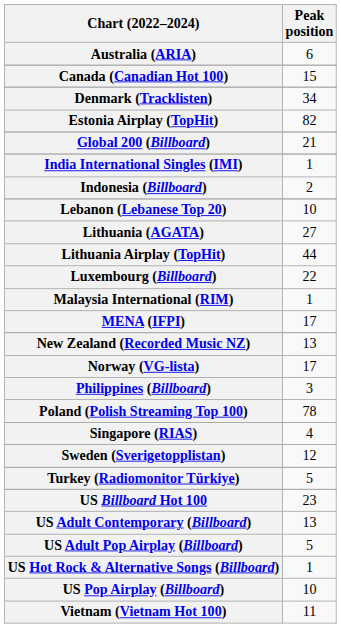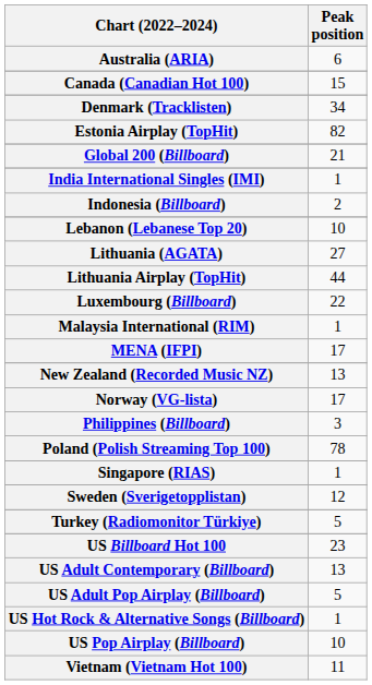 <table class="wikitable sortable plainrowheaders" style="text-align:center;">
 <tr>
 <th scope="col">Chart (2022–2024)</th>
 <th scope="col">Peak<br>position</th>
 </tr>
 <tr>
 <th scope="row">Australia (<a href='#'>ARIA</a>)</th>
 <td>6</td>
 </tr>
 <tr>
 </tr>
 <tr>
 </tr>
 <tr>
 </tr>
 <tr>
 <th scope="row">Canada (<a href='#'>Canadian Hot 100</a>)</th>
 <td>15</td>
 </tr>
 <tr>
 </tr>
 <tr>
 <th scope="row">Denmark (<a href='#'>Tracklisten</a>)</th>
 <td>34</td>
 </tr>
 <tr>
 <th scope="row">Estonia Airplay (<a href='#'>TopHit</a>)<br></th>
 <td>82</td>
 </tr>
 <tr>
 </tr>
 <tr>
 </tr>
 <tr>
 <th scope="row"><a href='#'>Global 200</a> (<em><a href='#'>Billboard</a></em>)</th>
 <td>21</td>
 </tr>
 <tr>
 </tr>
 <tr>
 <th scope="row"><a href='#'>India International Singles</a> (<a href='#'>IMI</a>)</th>
 <td>1</td>
 </tr>
 <tr>
 <th scope="row">Indonesia (<em><a href='#'>Billboard</a></em>)</th>
 <td>2</td>
 </tr>
 <tr>
 </tr>
 <tr>
 <th scope="row">Lebanon (<a href='#'>Lebanese Top 20</a>)<br></th>
 <td>10</td>
 </tr>
 <tr>
 <th scope="row">Lithuania (<a href='#'>AGATA</a>)<br></th>
 <td>27</td>
 </tr>
 <tr>
 <th scope="row">Lithuania Airplay (<a href='#'>TopHit</a>)<br></th>
 <td>44</td>
 </tr>
 <tr>
 <th scope="row">Luxembourg (<em><a href='#'>Billboard</a></em>)</th>
 <td>22</td>
 </tr>
 <tr>
 <th scope="row">Malaysia International (<a href='#'>RIM</a>)</th>
 <td>1</td>
 </tr>
 <tr>
 <th scope="row"><a href='#'>MENA</a> (<a href='#'>IFPI</a>)</th>
 <td>17</td>
 </tr>
 <tr>
 </tr>
 <tr>
 </tr>
 <tr>
 <th scope="row">New Zealand (<a href='#'>Recorded Music NZ</a>)</th>
 <td>13</td>
 </tr>
 <tr>
 <th scope="row">Norway (<a href='#'>VG-lista</a>)</th>
 <td>17</td>
 </tr>
 <tr>
 <th scope="row"><a href='#'>Philippines</a> (<em><a href='#'>Billboard</a></em>)</th>
 <td>3</td>
 </tr>
 <tr>
 <th scope="row">Poland (<a href='#'>Polish Streaming Top 100</a>)</th>
 <td>78</td>
 </tr>
 <tr>
 </tr>
 <tr>
 <th scope="row">Singapore (<a href='#'>RIAS</a>)</th>
-<td>4</td>
+<td>1</td>
 </tr>
 <tr>
 </tr>
 <tr>
 <th scope="row">Sweden (<a href='#'>Sverigetopplistan</a>)</th>
 <td>12</td>
 </tr>
 <tr>
 </tr>
 <tr>
 <th scope="row">Turkey (<a href='#'>Radiomonitor Türkiye</a>)</th>
 <td>5</td>
 </tr>
 <tr>
 </tr>
 <tr>
 <th scope="row">US <a href='#'><em>Billboard</em> Hot 100</a></th>
 <td>23</td>
 </tr>
 <tr>
 <th scope="row">US <a href='#'>Adult Contemporary</a> (<em><a href='#'>Billboard</a></em>)</th>
 <td>13</td>
 </tr>
 <tr>
 <th scope="row">US <a href='#'>Adult Pop Airplay</a> (<em><a href='#'>Billboard</a></em>)</th>
 <td>5</td>
 </tr>
 <tr>
 <th scope="row">US <a href='#'>Hot Rock & Alternative Songs</a> (<em><a href='#'>Billboard</a></em>)</th>
 <td>1</td>
 </tr>
 <tr>
 <th scope="row">US <a href='#'>Pop Airplay</a> (<em><a href='#'>Billboard</a></em>)</th>
 <td>10</td>
 </tr>
 <tr>
 <th scope="row">Vietnam (<a href='#'>Vietnam Hot 100</a>)</th>
 <td>11</td>
 </tr>
 </table>
